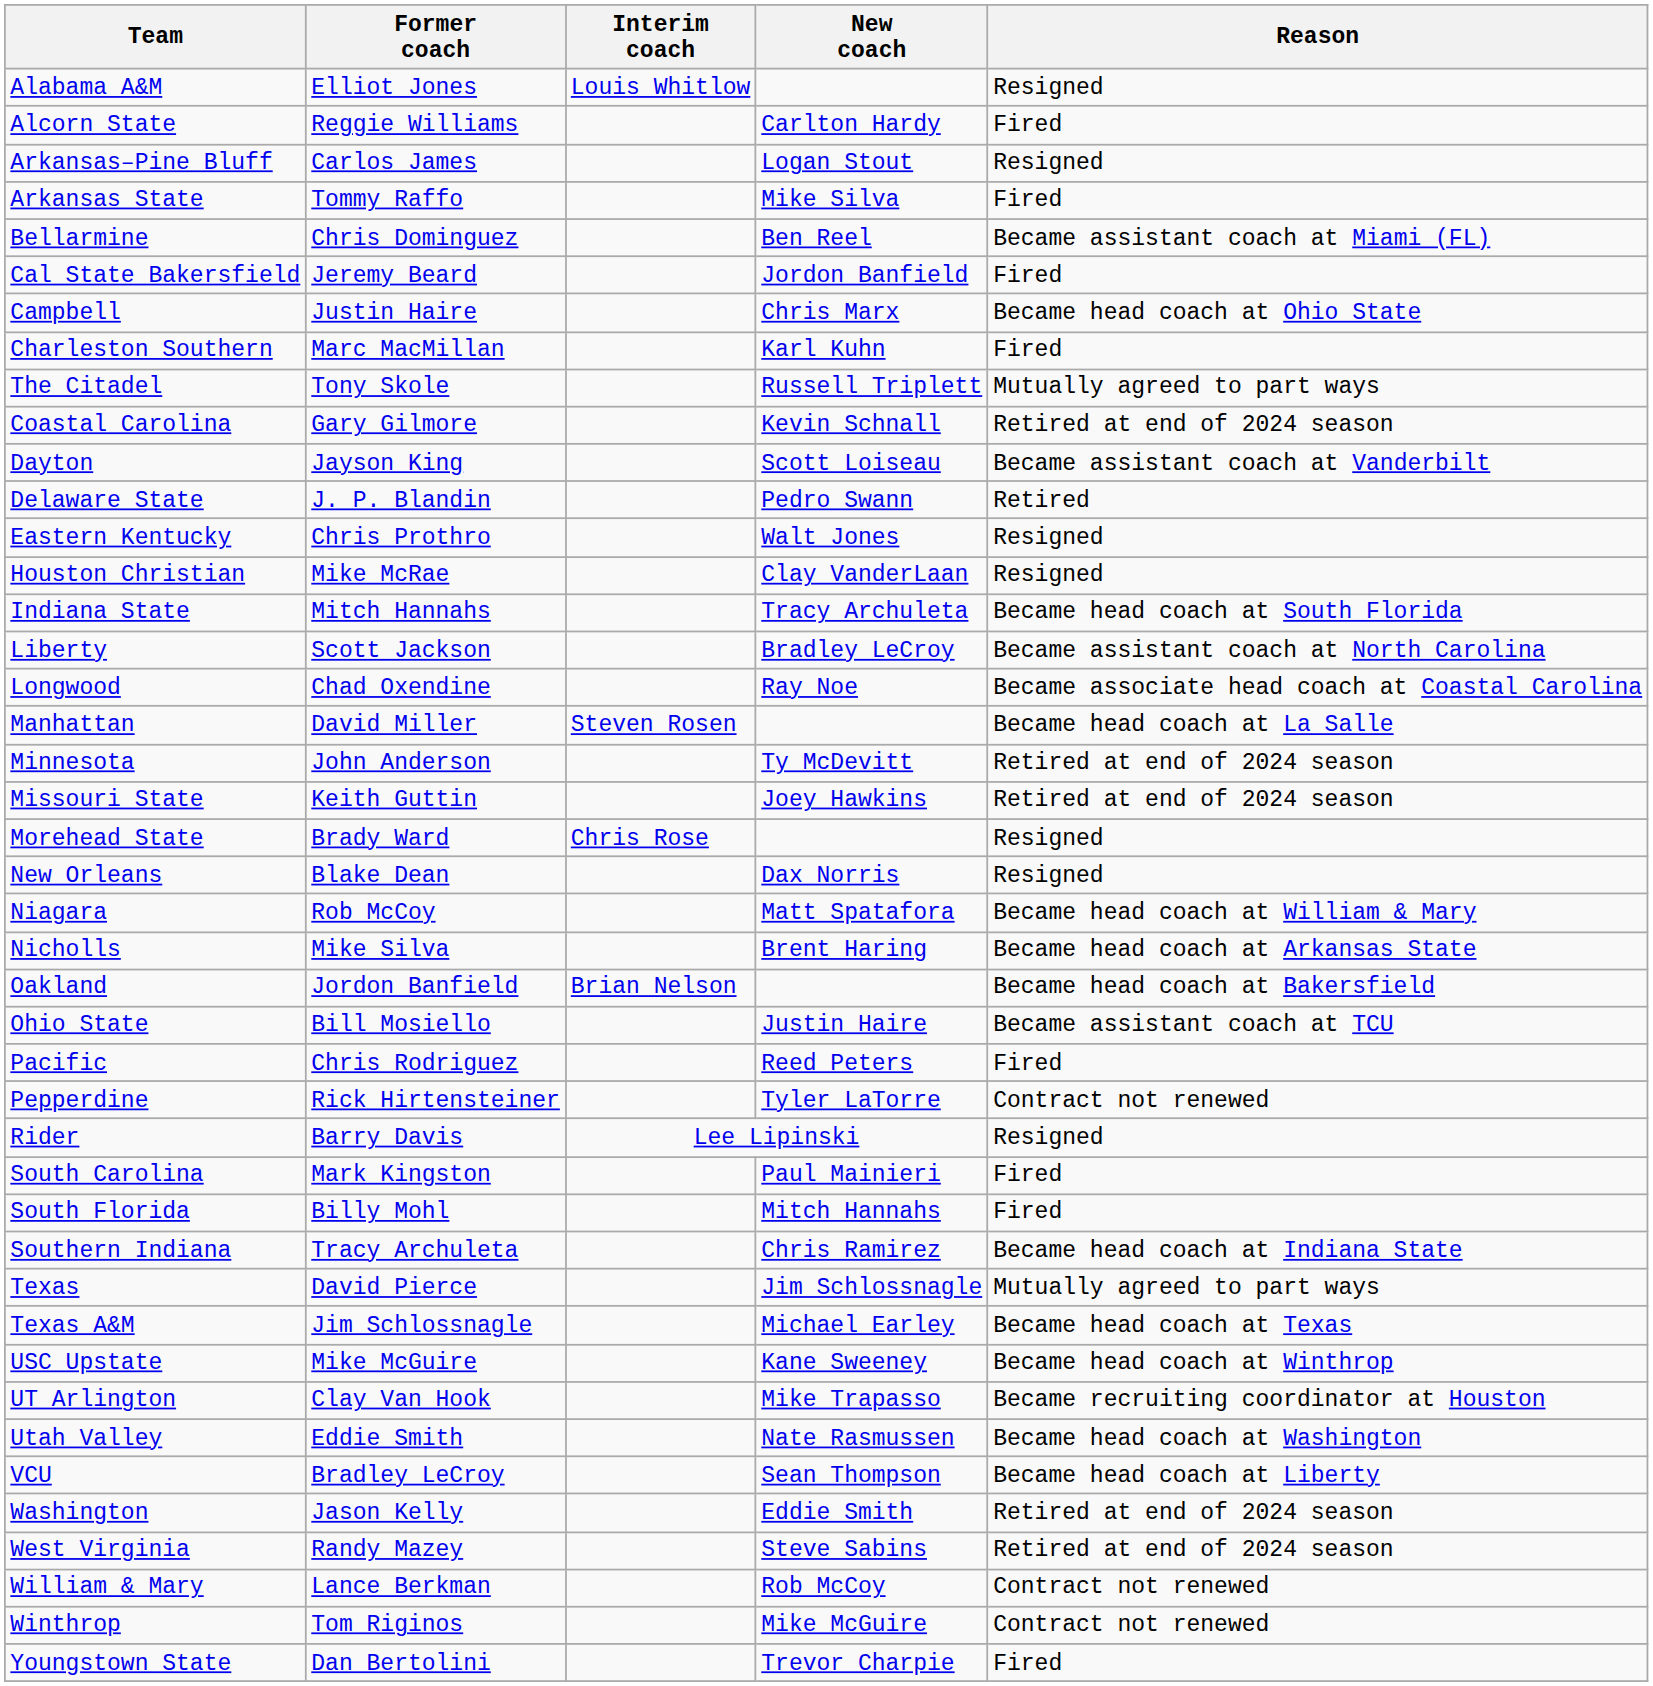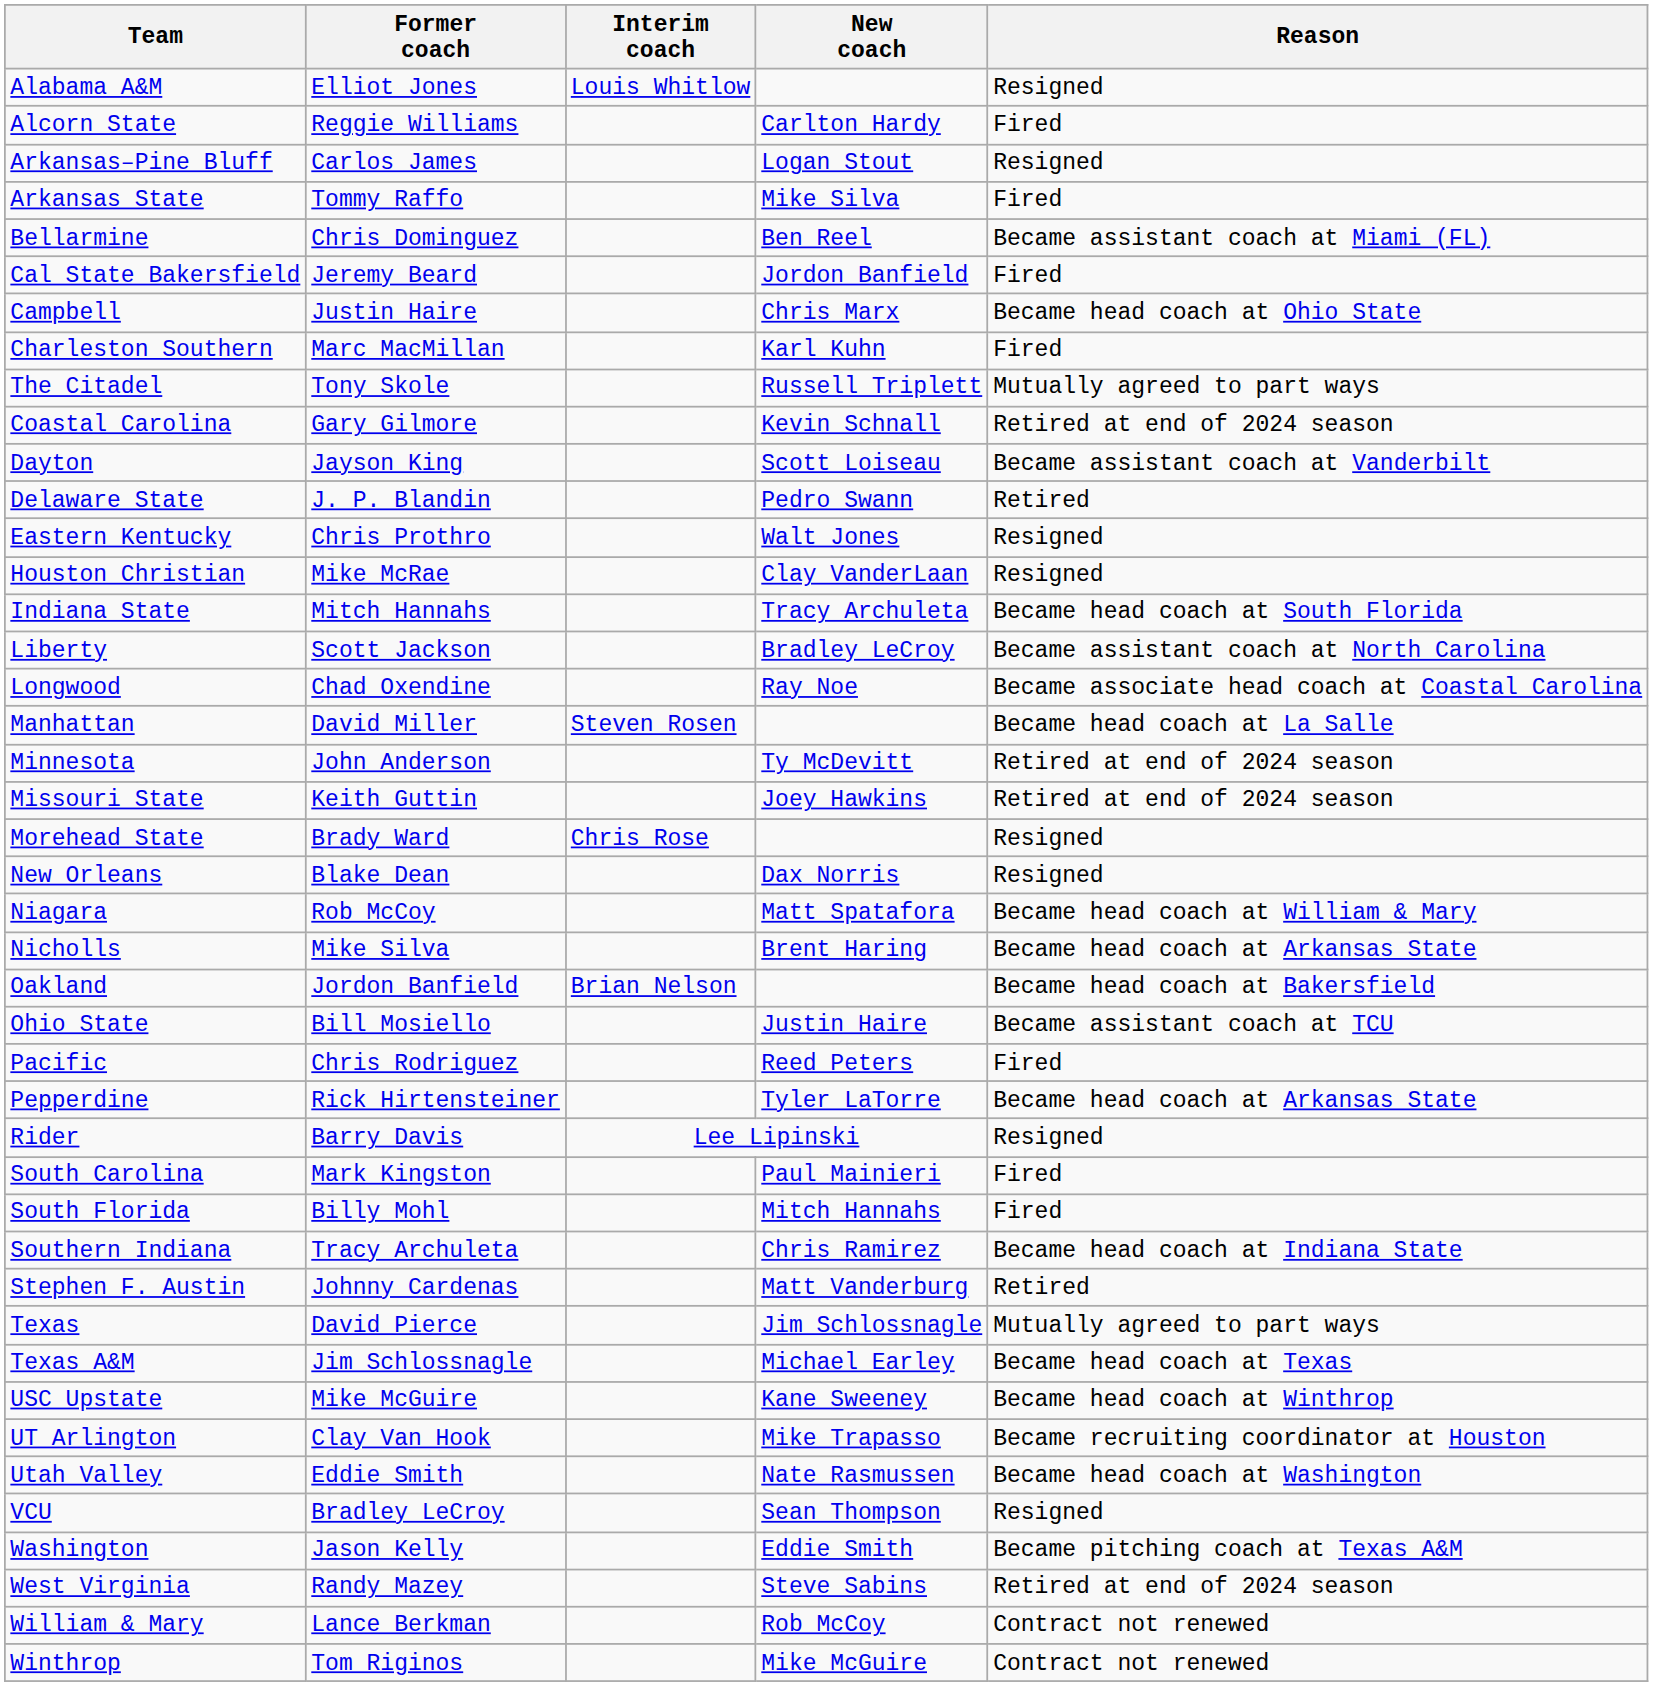 <table class="wikitable">
 <tr>
 <th>Team</th>
 <th>Former<br>coach</th>
 <th>Interim<br>coach</th>
 <th>New<br>coach</th>
 <th>Reason</th>
 </tr>
 <tr>
 <td><a href='#'>Alabama A&M</a></td>
 <td><a href='#'>Elliot Jones</a></td>
 <td><a href='#'>Louis Whitlow</a></td>
 <td></td>
 <td>Resigned</td>
 </tr>
 <tr>
 <td><a href='#'>Alcorn State</a></td>
 <td><a href='#'>Reggie Williams</a></td>
 <td></td>
 <td><a href='#'>Carlton Hardy</a></td>
 <td>Fired</td>
 </tr>
 <tr>
 <td><a href='#'>Arkansas–Pine Bluff</a></td>
 <td><a href='#'>Carlos James</a></td>
 <td></td>
 <td><a href='#'>Logan Stout</a></td>
 <td>Resigned</td>
 </tr>
 <tr>
 <td><a href='#'>Arkansas State</a></td>
 <td><a href='#'>Tommy Raffo</a></td>
 <td></td>
 <td><a href='#'>Mike Silva</a></td>
 <td>Fired</td>
 </tr>
 <tr>
 <td><a href='#'>Bellarmine</a></td>
 <td><a href='#'>Chris Dominguez</a></td>
 <td></td>
 <td><a href='#'>Ben Reel</a></td>
 <td>Became assistant coach at <a href='#'>Miami (FL)</a></td>
 </tr>
 <tr>
 <td><a href='#'>Cal State Bakersfield</a></td>
 <td><a href='#'>Jeremy Beard</a></td>
 <td></td>
 <td><a href='#'>Jordon Banfield</a></td>
 <td>Fired</td>
 </tr>
 <tr>
 <td><a href='#'>Campbell</a></td>
 <td><a href='#'>Justin Haire</a></td>
 <td></td>
 <td><a href='#'>Chris Marx</a></td>
 <td>Became head coach at <a href='#'>Ohio State</a></td>
 </tr>
 <tr>
 <td><a href='#'>Charleston Southern</a></td>
 <td><a href='#'>Marc MacMillan</a></td>
 <td></td>
 <td><a href='#'>Karl Kuhn</a></td>
 <td>Fired</td>
 </tr>
 <tr>
 <td><a href='#'>The Citadel</a></td>
 <td><a href='#'>Tony Skole</a></td>
 <td></td>
 <td><a href='#'>Russell Triplett</a></td>
 <td>Mutually agreed to part ways</td>
 </tr>
 <tr>
 <td><a href='#'>Coastal Carolina</a></td>
 <td><a href='#'>Gary Gilmore</a></td>
 <td></td>
 <td><a href='#'>Kevin Schnall</a></td>
 <td>Retired at end of 2024 season</td>
 </tr>
 <tr>
 <td><a href='#'>Dayton</a></td>
 <td><a href='#'>Jayson King</a></td>
 <td></td>
 <td><a href='#'>Scott Loiseau</a></td>
 <td>Became assistant coach at <a href='#'>Vanderbilt</a></td>
 </tr>
 <tr>
 <td><a href='#'>Delaware State</a></td>
 <td><a href='#'>J. P. Blandin</a></td>
 <td></td>
 <td><a href='#'>Pedro Swann</a></td>
 <td>Retired</td>
 </tr>
 <tr>
 <td><a href='#'>Eastern Kentucky</a></td>
 <td><a href='#'>Chris Prothro</a></td>
 <td></td>
 <td><a href='#'>Walt Jones</a></td>
 <td>Resigned</td>
 </tr>
 <tr>
 <td><a href='#'>Houston Christian</a></td>
 <td><a href='#'>Mike McRae</a></td>
 <td></td>
 <td><a href='#'>Clay VanderLaan</a></td>
 <td>Resigned</td>
 </tr>
 <tr>
 <td><a href='#'>Indiana State</a></td>
 <td><a href='#'>Mitch Hannahs</a></td>
 <td></td>
 <td><a href='#'>Tracy Archuleta</a></td>
 <td>Became head coach at <a href='#'>South Florida</a></td>
 </tr>
 <tr>
 <td><a href='#'>Liberty</a></td>
 <td><a href='#'>Scott Jackson</a></td>
 <td></td>
 <td><a href='#'>Bradley LeCroy</a></td>
 <td>Became assistant coach at <a href='#'>North Carolina</a></td>
 </tr>
 <tr>
 <td><a href='#'>Longwood</a></td>
 <td><a href='#'>Chad Oxendine</a></td>
 <td></td>
 <td><a href='#'>Ray Noe</a></td>
 <td>Became associate head coach at <a href='#'>Coastal Carolina</a></td>
 </tr>
 <tr>
 <td><a href='#'>Manhattan</a></td>
 <td><a href='#'>David Miller</a></td>
 <td><a href='#'>Steven Rosen</a></td>
 <td></td>
 <td>Became head coach at <a href='#'>La Salle</a></td>
 </tr>
 <tr>
 <td><a href='#'>Minnesota</a></td>
 <td><a href='#'>John Anderson</a></td>
 <td></td>
 <td><a href='#'>Ty McDevitt</a></td>
 <td>Retired at end of 2024 season</td>
 </tr>
 <tr>
 <td><a href='#'>Missouri State</a></td>
 <td><a href='#'>Keith Guttin</a></td>
 <td></td>
 <td><a href='#'>Joey Hawkins</a></td>
 <td>Retired at end of 2024 season</td>
 </tr>
 <tr>
 <td><a href='#'>Morehead State</a></td>
 <td><a href='#'>Brady Ward</a></td>
 <td><a href='#'>Chris Rose</a></td>
 <td></td>
 <td>Resigned</td>
 </tr>
 <tr>
 <td><a href='#'>New Orleans</a></td>
 <td><a href='#'>Blake Dean</a></td>
 <td></td>
 <td><a href='#'>Dax Norris</a></td>
 <td>Resigned</td>
 </tr>
 <tr>
 <td><a href='#'>Niagara</a></td>
 <td><a href='#'>Rob McCoy</a></td>
 <td></td>
 <td><a href='#'>Matt Spatafora</a></td>
 <td>Became head coach at <a href='#'>William & Mary</a></td>
 </tr>
 <tr>
 <td><a href='#'>Nicholls</a></td>
 <td><a href='#'>Mike Silva</a></td>
 <td></td>
 <td><a href='#'>Brent Haring</a></td>
 <td>Became head coach at <a href='#'>Arkansas State</a></td>
 </tr>
 <tr>
 <td><a href='#'>Oakland</a></td>
 <td><a href='#'>Jordon Banfield</a></td>
 <td><a href='#'>Brian Nelson</a></td>
 <td></td>
 <td>Became head coach at <a href='#'>Bakersfield</a></td>
 </tr>
 <tr>
 <td><a href='#'>Ohio State</a></td>
 <td><a href='#'>Bill Mosiello</a></td>
 <td></td>
 <td><a href='#'>Justin Haire</a></td>
 <td>Became assistant coach at <a href='#'>TCU</a></td>
 </tr>
 <tr>
 <td><a href='#'>Pacific</a></td>
 <td><a href='#'>Chris Rodriguez</a></td>
 <td></td>
 <td><a href='#'>Reed Peters</a></td>
 <td>Fired</td>
 </tr>
 <tr>
 <td><a href='#'>Pepperdine</a></td>
 <td><a href='#'>Rick Hirtensteiner</a></td>
 <td></td>
 <td><a href='#'>Tyler LaTorre</a></td>
-<td>Contract not renewed</td>
+<td>Became head coach at <a href='#'>Arkansas State</a></td>
 </tr>
 <tr>
 <td><a href='#'>Rider</a></td>
 <td><a href='#'>Barry Davis</a></td>
 <td colspan="2" style="text-align:center;"><a href='#'>Lee Lipinski</a></td>
 <td>Resigned</td>
 </tr>
 <tr>
 <td><a href='#'>South Carolina</a></td>
 <td><a href='#'>Mark Kingston</a></td>
 <td></td>
 <td><a href='#'>Paul Mainieri</a></td>
 <td>Fired</td>
 </tr>
 <tr>
 <td><a href='#'>South Florida</a></td>
 <td><a href='#'>Billy Mohl</a></td>
 <td></td>
 <td><a href='#'>Mitch Hannahs</a></td>
 <td>Fired</td>
 </tr>
 <tr>
 <td><a href='#'>Southern Indiana</a></td>
 <td><a href='#'>Tracy Archuleta</a></td>
 <td></td>
 <td><a href='#'>Chris Ramirez</a></td>
 <td>Became head coach at <a href='#'>Indiana State</a></td>
+</tr>
+<tr>
+<td><a href='#'>Stephen F. Austin</a></td>
+<td><a href='#'>Johnny Cardenas</a></td>
+<td></td>
+<td><a href='#'>Matt Vanderburg</a></td>
+<td>Retired</td>
 </tr>
 <tr>
 <td><a href='#'>Texas</a></td>
 <td><a href='#'>David Pierce</a></td>
 <td></td>
 <td><a href='#'>Jim Schlossnagle</a></td>
 <td>Mutually agreed to part ways</td>
 </tr>
 <tr>
 <td><a href='#'>Texas A&M</a></td>
 <td><a href='#'>Jim Schlossnagle</a></td>
 <td></td>
 <td><a href='#'>Michael Earley</a></td>
 <td>Became head coach at <a href='#'>Texas</a></td>
 </tr>
 <tr>
 <td><a href='#'>USC Upstate</a></td>
 <td><a href='#'>Mike McGuire</a></td>
 <td></td>
 <td><a href='#'>Kane Sweeney</a></td>
 <td>Became head coach at <a href='#'>Winthrop</a></td>
 </tr>
 <tr>
 <td><a href='#'>UT Arlington</a></td>
 <td><a href='#'>Clay Van Hook</a></td>
 <td></td>
 <td><a href='#'>Mike Trapasso</a></td>
 <td>Became recruiting coordinator at <a href='#'>Houston</a></td>
 </tr>
 <tr>
 <td><a href='#'>Utah Valley</a></td>
 <td><a href='#'>Eddie Smith</a></td>
 <td></td>
 <td><a href='#'>Nate Rasmussen</a></td>
 <td>Became head coach at <a href='#'>Washington</a></td>
 </tr>
 <tr>
 <td><a href='#'>VCU</a></td>
 <td><a href='#'>Bradley LeCroy</a></td>
 <td></td>
 <td><a href='#'>Sean Thompson</a></td>
-<td>Became head coach at <a href='#'>Liberty</a></td>
+<td>Resigned</td>
 </tr>
 <tr>
 <td><a href='#'>Washington</a></td>
 <td><a href='#'>Jason Kelly</a></td>
 <td></td>
 <td><a href='#'>Eddie Smith</a></td>
-<td>Retired at end of 2024 season</td>
+<td>Became pitching coach at <a href='#'>Texas A&M</a></td>
 </tr>
 <tr>
 <td><a href='#'>West Virginia</a></td>
 <td><a href='#'>Randy Mazey</a></td>
 <td></td>
 <td><a href='#'>Steve Sabins</a></td>
 <td>Retired at end of 2024 season</td>
 </tr>
 <tr>
 <td><a href='#'>William & Mary</a></td>
 <td><a href='#'>Lance Berkman</a></td>
 <td></td>
 <td><a href='#'>Rob McCoy</a></td>
 <td>Contract not renewed</td>
 </tr>
 <tr>
 <td><a href='#'>Winthrop</a></td>
 <td><a href='#'>Tom Riginos</a></td>
 <td></td>
 <td><a href='#'>Mike McGuire</a></td>
 <td>Contract not renewed</td>
 </tr>
-<tr>
-<td><a href='#'>Youngstown State</a></td>
-<td><a href='#'>Dan Bertolini</a></td>
-<td></td>
-<td><a href='#'>Trevor Charpie</a></td>
-<td>Fired</td>
-</tr>
 </table>
